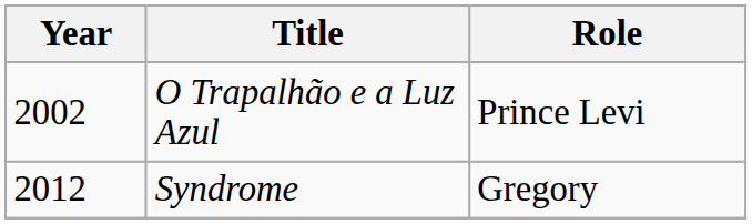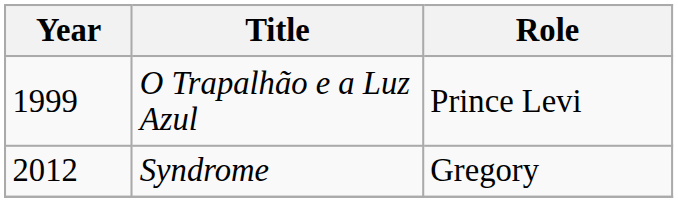 <table class="wikitable sortable">
 <tr>
 <th width=055>Year</th>
 <th width=135>Title</th>
 <th width=115>Role</th>
 </tr>
 <tr>
-<td>2002</td>
+<td>1999</td>
 <td><em>O Trapalhão e a Luz Azul</em></td>
 <td>Prince Levi</td>
 </tr>
 <tr>
 <td>2012</td>
 <td><em>Syndrome</em></td>
 <td>Gregory</td>
 </tr>
 <tr>
 </tr>
 </table>
